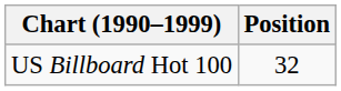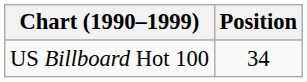 <table class="wikitable sortable">
 <tr>
 <th>Chart (1990–1999)</th>
 <th>Position</th>
 </tr>
 <tr>
 <td>US <em>Billboard</em> Hot 100</td>
-<td style="text-align:center;">32</td>
+<td style="text-align:center;">34</td>
 </tr>
 </table>
